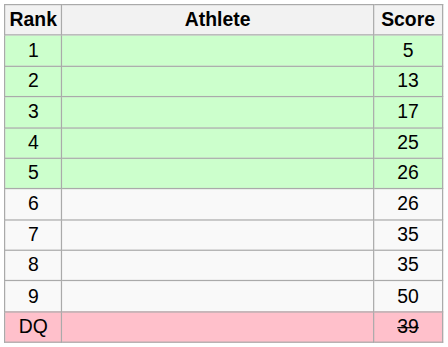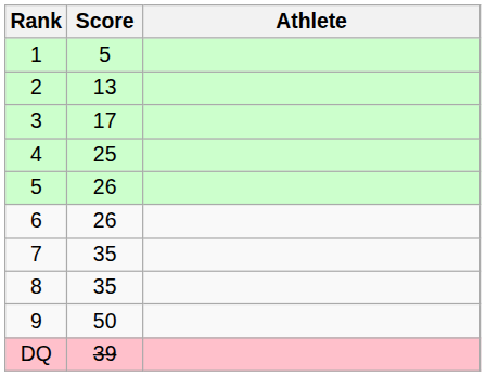 <table class=wikitable style="text-align:center">
 <tr>
 <th width=40>Rank</th>
+<th width=50>Score</th>
 <th width=250>Athlete</th>
-<th width=50>Score</th>
 </tr>
 <tr bgcolor="ccffcc">
 <td>1</td>
+<td>5</td>
 <td align=left></td>
-<td>5</td>
 </tr>
 <tr bgcolor="ccffcc">
 <td>2</td>
+<td>13</td>
 <td align=left></td>
-<td>13</td>
 </tr>
 <tr bgcolor="ccffcc">
 <td>3</td>
+<td>17</td>
 <td align=left></td>
-<td>17</td>
 </tr>
 <tr bgcolor="ccffcc">
 <td>4</td>
+<td>25</td>
 <td align=left></td>
-<td>25</td>
 </tr>
 <tr bgcolor="ccffcc">
 <td>5</td>
+<td>26</td>
 <td align=left></td>
-<td>26</td>
 </tr>
 <tr>
 <td>6</td>
+<td>26</td>
 <td align=left></td>
-<td>26</td>
 </tr>
 <tr>
 <td>7</td>
+<td>35</td>
 <td align=left></td>
-<td>35</td>
 </tr>
 <tr>
 <td>8</td>
+<td>35</td>
 <td align=left></td>
-<td>35</td>
 </tr>
 <tr>
 <td>9</td>
+<td>50</td>
 <td align=left></td>
-<td>50</td>
 </tr>
 <tr bgcolor=pink>
 <td>DQ</td>
+<td><s>39</s></td>
 <td align=left></td>
-<td><s>39</s></td>
 </tr>
 </table>
